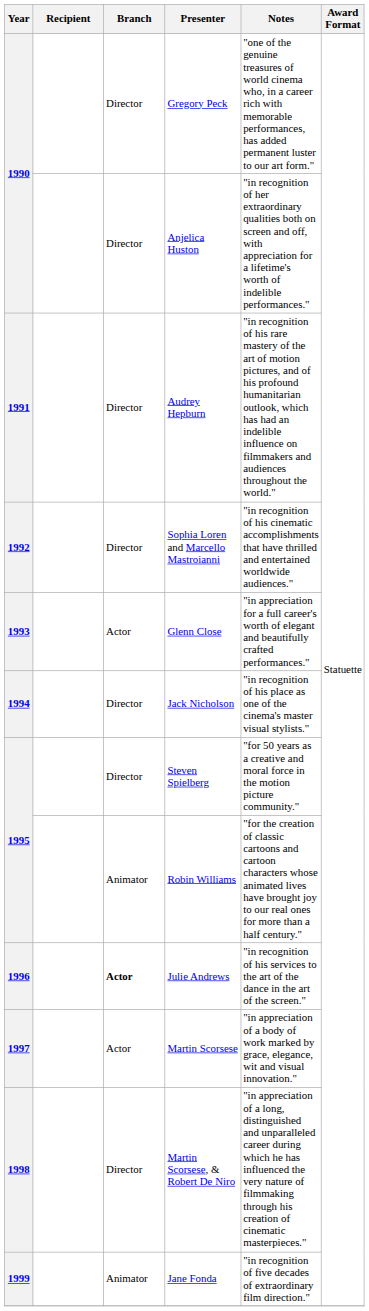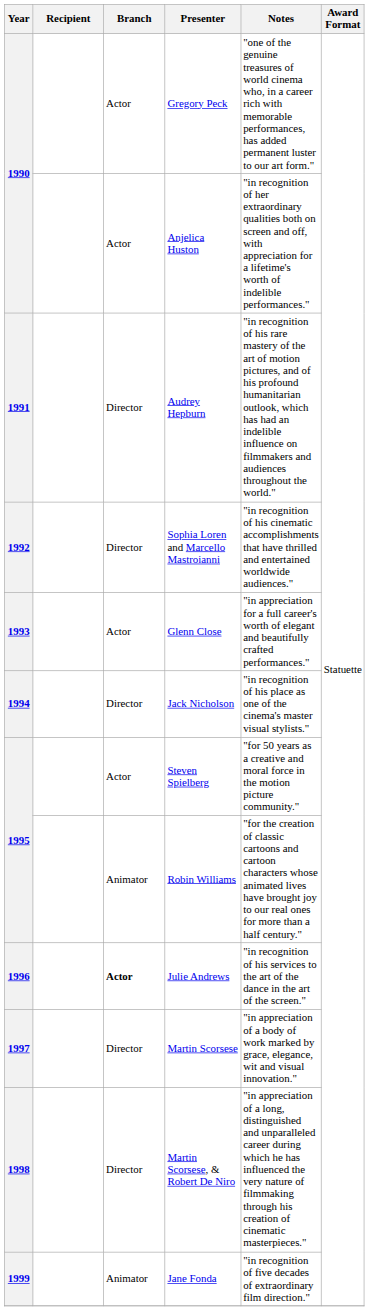 <table class="wikitable" width="85%" style="background:#ffffff;" style="text-align:center;">
 <tr>
 <th width=40>Year</th>
 <th width=150>Recipient</th>
 <th width=120>Branch</th>
 <th width=150>Presenter</th>
 <th class=unsortable>Notes</th>
 <th width=50>Award Format</th>
 </tr>
 <tr>
 <th rowspan="2"><a href='#'>1990</a></th>
 <td></td>
-<td>Director</td>
+<td>Actor</td>
 <td><a href='#'>Gregory Peck</a></td>
 <td>"one of the genuine treasures of world cinema who, in a career rich with memorable performances, has added permanent luster to our art form."</td>
 <td rowspan="12">Statuette</td>
 </tr>
 <tr>
 <td></td>
-<td>Director</td>
+<td>Actor</td>
 <td><a href='#'>Anjelica Huston</a></td>
 <td>"in recognition of her extraordinary qualities both on screen and off, with appreciation for a lifetime's worth of indelible performances."</td>
 </tr>
 <tr>
 <th><a href='#'>1991</a></th>
 <td></td>
 <td>Director</td>
 <td><a href='#'>Audrey Hepburn</a></td>
 <td>"in recognition of his rare mastery of the art of motion pictures, and of his profound humanitarian outlook, which has had an indelible influence on filmmakers and audiences throughout the world."</td>
 </tr>
 <tr>
 <th><a href='#'>1992</a></th>
 <td></td>
 <td>Director</td>
 <td><a href='#'>Sophia Loren</a> and <a href='#'>Marcello Mastroianni</a></td>
 <td>"in recognition of his cinematic accomplishments that have thrilled and entertained worldwide audiences."</td>
 </tr>
 <tr>
 <th><a href='#'>1993</a></th>
 <td></td>
 <td>Actor</td>
 <td><a href='#'>Glenn Close</a></td>
 <td>"in appreciation for a full career's worth of elegant and beautifully crafted performances."</td>
 </tr>
 <tr>
 <th><a href='#'>1994</a></th>
 <td></td>
 <td>Director</td>
 <td><a href='#'>Jack Nicholson</a></td>
 <td>"in recognition of his place as one of the cinema's master visual stylists."</td>
 </tr>
 <tr>
 <th rowspan="2"><a href='#'>1995</a></th>
 <td></td>
-<td>Director</td>
+<td>Actor</td>
 <td><a href='#'>Steven Spielberg</a></td>
 <td>"for 50 years as a creative and moral force in the motion picture community."</td>
 </tr>
 <tr>
 <td></td>
 <td>Animator</td>
 <td><a href='#'>Robin Williams</a></td>
 <td>"for the creation of classic cartoons and cartoon characters whose animated lives have brought joy to our real ones for more than a half century."</td>
 </tr>
 <tr>
 <th><a href='#'>1996</a></th>
 <td></td>
 <td><strong>Actor</strong></td>
 <td><a href='#'>Julie Andrews</a></td>
 <td>"in recognition of his services to the art of the dance in the art of the screen."</td>
 </tr>
 <tr>
 <th><a href='#'>1997</a></th>
 <td></td>
-<td>Actor</td>
+<td>Director</td>
 <td><a href='#'>Martin Scorsese</a></td>
 <td>"in appreciation of a body of work marked by grace, elegance, wit and visual innovation."</td>
 </tr>
 <tr>
 <th><a href='#'>1998</a></th>
 <td></td>
 <td>Director</td>
 <td><a href='#'>Martin Scorsese</a>, & <a href='#'>Robert De Niro</a></td>
 <td>"in appreciation of a long, distinguished and unparalleled career during which he has influenced the very nature of filmmaking through his creation of cinematic masterpieces."</td>
 </tr>
 <tr>
 <th><a href='#'>1999</a></th>
 <td></td>
 <td>Animator</td>
 <td><a href='#'>Jane Fonda</a></td>
 <td>"in recognition of five decades of extraordinary film direction."</td>
 </tr>
 <tr>
 </tr>
 </table>
